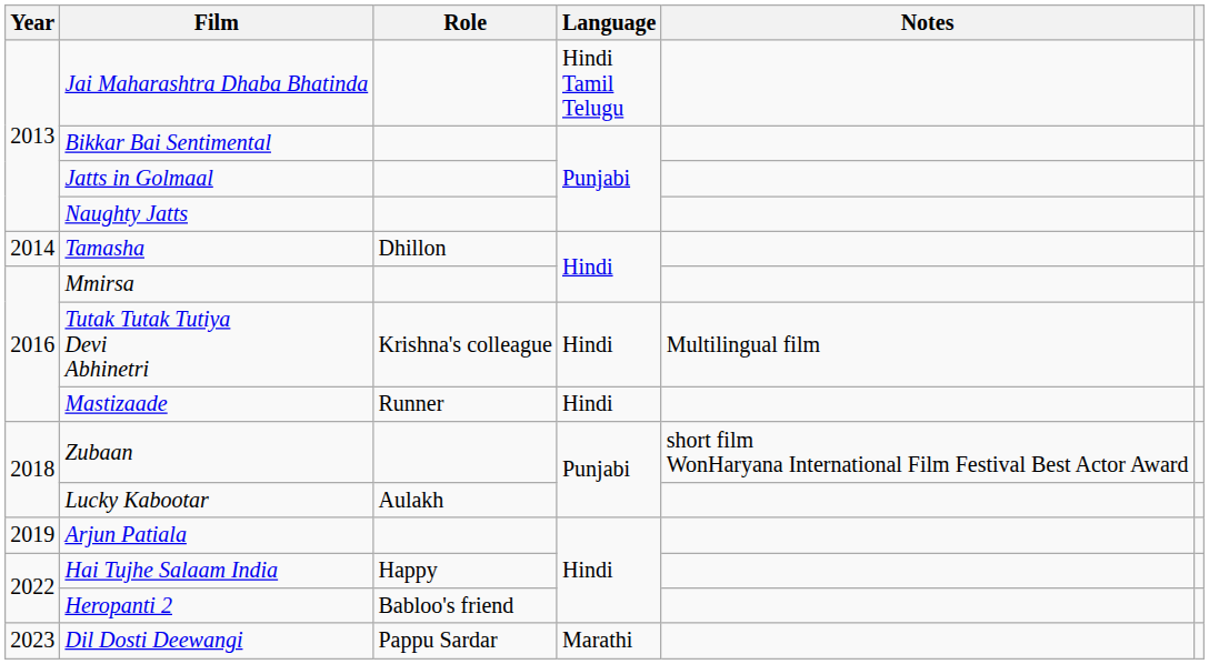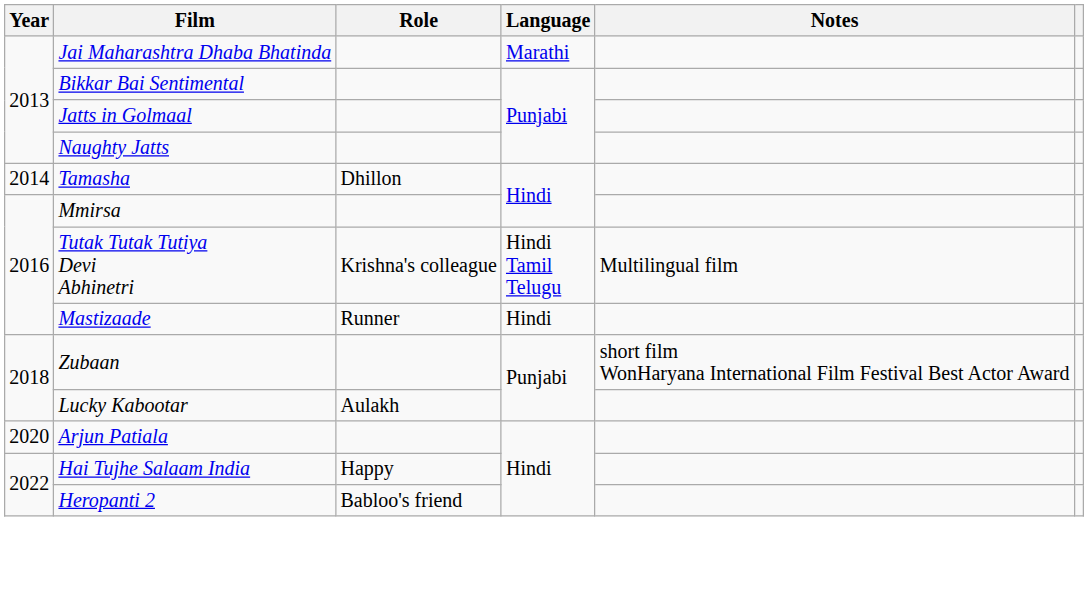 <table class="wikitable sortable">
 <tr>
 <th>Year</th>
 <th>Film</th>
 <th>Role</th>
 <th>Language</th>
 <th>Notes</th>
 <th class="unsortable" ></th>
 </tr>
 <tr>
 <td rowspan="4">2013</td>
 <td><em><a href='#'>Jai Maharashtra Dhaba Bhatinda</a></em></td>
 <td></td>
-<td>Hindi<br><a href='#'>Tamil</a><br><a href='#'>Telugu</a></td>
+<td><a href='#'>Marathi</a></td>
 <td></td>
 <td></td>
 </tr>
 <tr>
 <td><em><a href='#'>Bikkar Bai Sentimental</a></em></td>
 <td></td>
 <td rowspan="3"><a href='#'>Punjabi</a></td>
 <td></td>
 <td></td>
 </tr>
 <tr>
 <td><em><a href='#'>Jatts in Golmaal</a></em></td>
 <td></td>
 <td></td>
 <td></td>
 </tr>
 <tr>
 <td><em><a href='#'>Naughty Jatts</a></em></td>
 <td></td>
 <td></td>
 <td></td>
 </tr>
 <tr>
 <td>2014</td>
 <td><em><a href='#'>Tamasha</a></em></td>
 <td>Dhillon</td>
 <td rowspan="2"><a href='#'>Hindi</a></td>
 <td></td>
 <td></td>
 </tr>
 <tr>
 <td rowspan="3">2016</td>
 <td><em>Mmirsa</em></td>
 <td></td>
 <td></td>
 <td></td>
 </tr>
 <tr>
 <td><em><a href='#'>Tutak Tutak Tutiya</a></em><br><em>Devi</em><br><em>Abhinetri</em></td>
 <td>Krishna's colleague</td>
-<td>Hindi</td>
+<td>Hindi<br><a href='#'>Tamil</a><br><a href='#'>Telugu</a></td>
 <td>Multilingual film</td>
 <td></td>
 </tr>
 <tr>
 <td><em><a href='#'>Mastizaade</a></em></td>
 <td>Runner</td>
 <td>Hindi</td>
 <td></td>
 <td></td>
 </tr>
 <tr>
 <td rowspan="2">2018</td>
 <td><em>Zubaan</em></td>
 <td></td>
 <td rowspan="2">Punjabi</td>
 <td>short film<br>WonHaryana International Film Festival Best Actor Award</td>
 <td><br></td>
 </tr>
 <tr>
 <td><em>Lucky Kabootar</em></td>
 <td>Aulakh</td>
 <td></td>
 <td></td>
 </tr>
 <tr>
-<td>2019</td>
+<td>2020</td>
 <td><em><a href='#'>Arjun Patiala</a></em></td>
 <td></td>
 <td rowspan="3">Hindi</td>
 <td></td>
 <td></td>
 </tr>
 <tr>
 <td rowspan="2">2022</td>
 <td><em><a href='#'>Hai Tujhe Salaam India</a></em></td>
 <td>Happy</td>
 <td></td>
 <td></td>
 </tr>
 <tr>
 <td><em><a href='#'>Heropanti 2</a></em></td>
 <td>Babloo's friend</td>
 <td></td>
 <td></td>
 </tr>
-<tr>
-<td>2023</td>
-<td><em><a href='#'>Dil Dosti Deewangi</a></em></td>
-<td>Pappu Sardar</td>
-<td>Marathi</td>
-<td></td>
-<td></td>
-</tr>
 </table>
